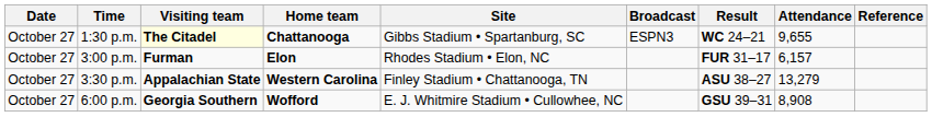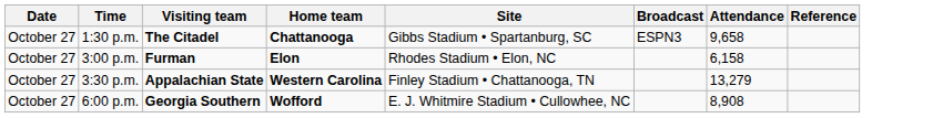 <table class="wikitable" style="font-size:95%;">
 <tr>
 <th>Date</th>
 <th>Time</th>
 <th>Visiting team</th>
 <th>Home team</th>
 <th>Site</th>
 <th>Broadcast</th>
-<th>Result</th>
 <th>Attendance</th>
 <th class="unsortable">Reference</th>
 </tr>
 <tr>
 <td>October 27</td>
 <td>1:30 p.m.</td>
-<td style="background: lightyellow;"><strong>The Citadel</strong></td>
+<td><strong>The Citadel</strong></td>
 <td><strong>Chattanooga</strong></td>
 <td>Gibbs Stadium • Spartanburg, SC</td>
 <td>ESPN3</td>
-<td><strong>WC</strong> 24–21</td>
-<td>9,655</td>
+<td>9,658</td>
 <td style="text-align:center;"></td>
 </tr>
 <tr>
 <td>October 27</td>
 <td>3:00 p.m.</td>
 <td><strong>Furman</strong></td>
 <td><strong>Elon</strong></td>
 <td>Rhodes Stadium • Elon, NC</td>
 <td></td>
-<td><strong>FUR</strong> 31–17</td>
-<td>6,157</td>
+<td>6,158</td>
 <td style="text-align:center;"></td>
 </tr>
 <tr>
 <td>October 27</td>
 <td>3:30 p.m.</td>
 <td><strong>Appalachian State</strong></td>
 <td><strong>Western Carolina</strong></td>
 <td>Finley Stadium • Chattanooga, TN</td>
 <td></td>
-<td><strong>ASU</strong> 38–27</td>
 <td>13,279</td>
 <td style="text-align:center;"></td>
 </tr>
 <tr>
 <td>October 27</td>
 <td>6:00 p.m.</td>
 <td><strong>Georgia Southern</strong></td>
 <td><strong>Wofford</strong></td>
 <td>E. J. Whitmire Stadium • Cullowhee, NC</td>
 <td></td>
-<td><strong>GSU</strong> 39–31</td>
 <td>8,908</td>
 <td style="text-align:center;"></td>
 </tr>
 </table>
